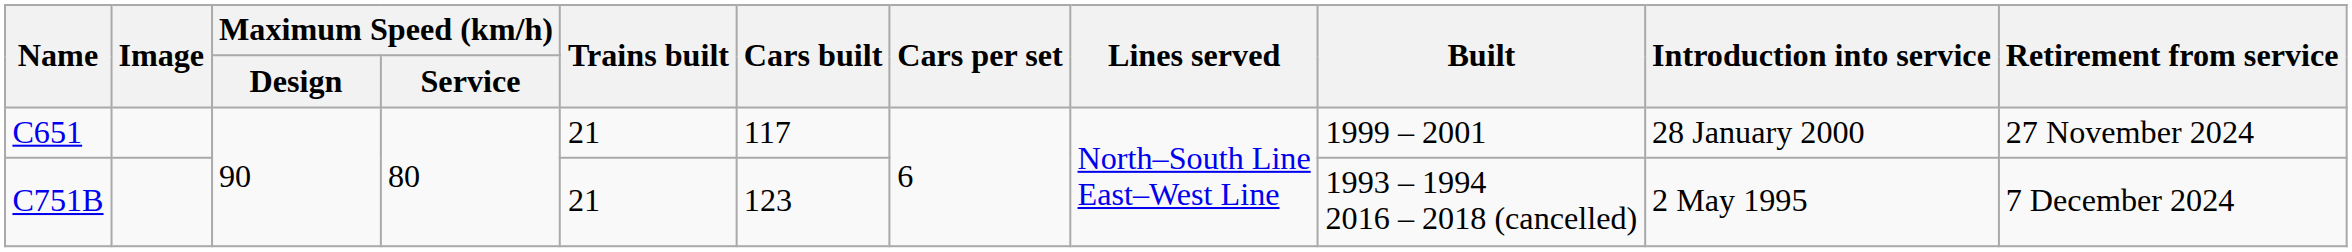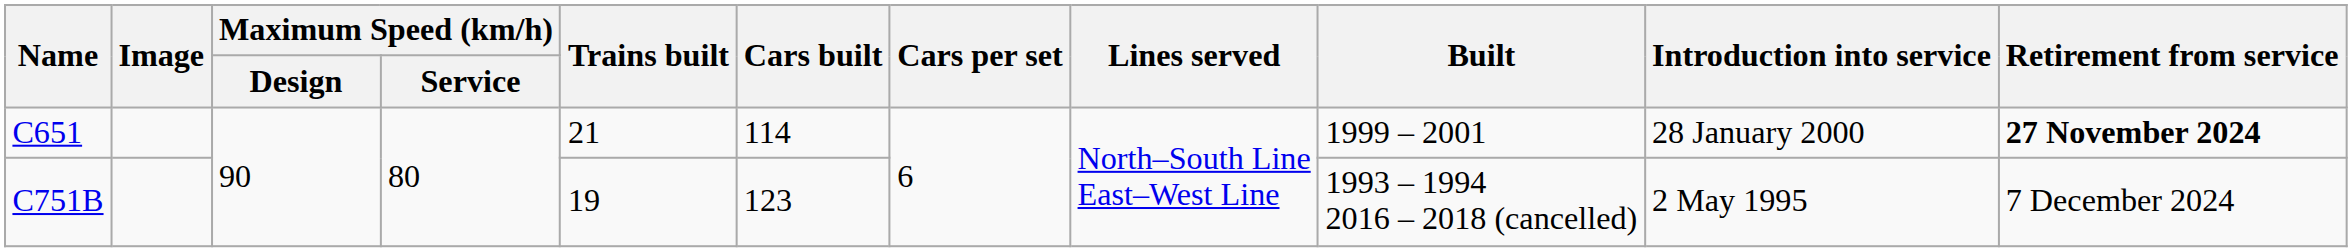 <table class="wikitable">
 <tr>
 <th rowspan="2">Name</th>
 <th rowspan="2">Image</th>
 <th colspan="2">Maximum Speed (km/h)</th>
 <th rowspan="2">Trains built</th>
 <th rowspan="2">Cars built</th>
 <th rowspan="2">Cars per set</th>
 <th rowspan="2">Lines served</th>
 <th rowspan="2">Built</th>
 <th rowspan="2">Introduction into service</th>
 <th rowspan="2">Retirement from service</th>
 </tr>
 <tr>
 <th>Design</th>
 <th>Service</th>
 </tr>
 <tr>
 <td><a href='#'>C651</a></td>
 <td></td>
 <td rowspan="2">90</td>
 <td rowspan="2">80</td>
 <td>21</td>
-<td>117</td>
+<td>114</td>
 <td rowspan="2">6</td>
 <td rowspan="2"><a href='#'>North–South Line</a><br><a href='#'>East–West Line</a></td>
 <td>1999 – 2001</td>
 <td>28 January 2000</td>
-<td>27 November 2024</td>
+<td><strong>27 November 2024</strong></td>
 </tr>
 <tr>
 <td><a href='#'>C751B</a></td>
 <td></td>
-<td>21</td>
+<td>19</td>
 <td>123</td>
 <td>1993 – 1994<br>2016 – 2018 (cancelled)</td>
 <td>2 May 1995</td>
 <td>7 December 2024</td>
 </tr>
 </table>
